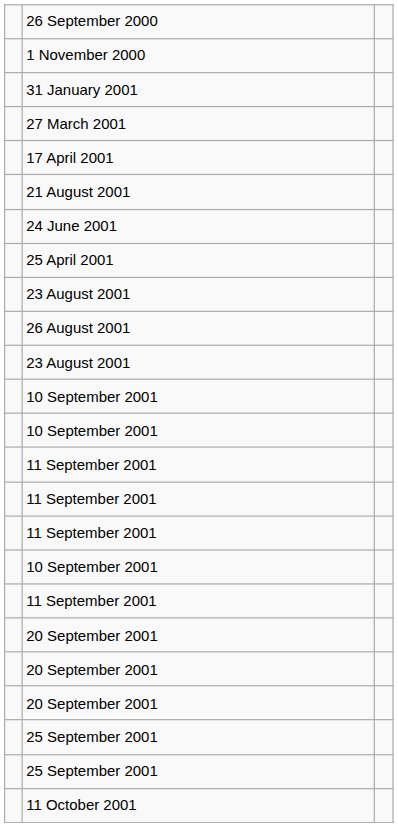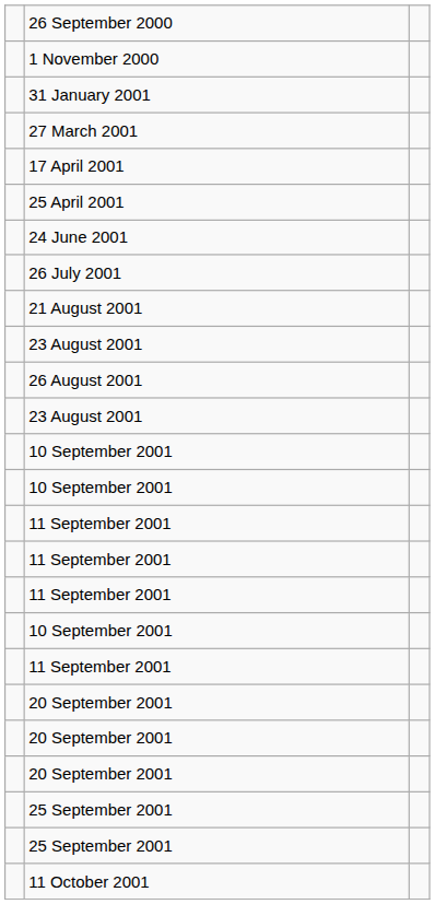 <table class="wikitable" style="font-size: 80%; float: left; width: 26em; margin-right: 1em; height: 700px">
 <tr>
 <td></td>
 <td>26 September 2000</td>
 <td></td>
 </tr>
 <tr>
 <td></td>
 <td>1 November 2000</td>
 <td></td>
 </tr>
 <tr>
 <td></td>
 <td>31 January 2001</td>
 <td></td>
 </tr>
 <tr>
 <td></td>
 <td>27 March 2001</td>
 <td></td>
 </tr>
 <tr>
 <td></td>
 <td>17 April 2001</td>
 <td></td>
 </tr>
 <tr>
 <td></td>
-<td>21 August 2001</td>
+<td>25 April 2001</td>
 <td></td>
 </tr>
 <tr>
 <td></td>
 <td>24 June 2001</td>
 <td></td>
 </tr>
 <tr>
 <td></td>
-<td>25 April 2001</td>
+<td>26 July 2001</td>
+<td></td>
+</tr>
+<tr>
+<td></td>
+<td>21 August 2001</td>
 <td></td>
 </tr>
 <tr>
 <td></td>
 <td>23 August 2001</td>
 <td></td>
 </tr>
 <tr>
 <td></td>
 <td>26 August 2001</td>
 <td></td>
 </tr>
 <tr>
 <td></td>
 <td>23 August 2001</td>
 <td></td>
 </tr>
 <tr>
 <td></td>
 <td>10 September 2001</td>
 <td></td>
 </tr>
 <tr>
 <td></td>
 <td>10 September 2001</td>
 <td></td>
 </tr>
 <tr>
 <td></td>
 <td>11 September 2001</td>
 <td></td>
 </tr>
 <tr>
 <td></td>
 <td>11 September 2001</td>
 <td></td>
 </tr>
 <tr>
 <td></td>
 <td>11 September 2001</td>
 <td></td>
 </tr>
 <tr>
 <td></td>
 <td>10 September 2001</td>
 <td></td>
 </tr>
 <tr>
 <td></td>
 <td>11 September 2001</td>
 <td></td>
 </tr>
 <tr>
 <td></td>
 <td>20 September 2001</td>
 <td></td>
 </tr>
 <tr>
 <td></td>
 <td>20 September 2001</td>
 <td></td>
 </tr>
 <tr>
 <td></td>
 <td>20 September 2001</td>
 <td></td>
 </tr>
 <tr>
 <td></td>
 <td>25 September 2001</td>
 <td></td>
 </tr>
 <tr>
 <td></td>
 <td>25 September 2001</td>
 <td></td>
 </tr>
 <tr>
 <td></td>
 <td>11 October 2001</td>
 <td></td>
 </tr>
 </table>
